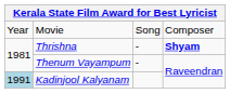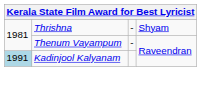 <table class="wikitable">
 <tr>
 <th colspan="4"><a href='#'>Kerala State Film Award for Best Lyricist</a></th>
 </tr>
 <tr>
-<td>Year</td>
-<td>Movie</td>
-<td>Song</td>
-<td>Composer</td>
-</tr>
-<tr>
 <td rowspan="2">1981</td>
 <td><em><a href='#'>Thrishna</a></em></td>
 <td>-</td>
-<td><strong><a href='#'>Shyam</a></strong></td>
+<td><a href='#'>Shyam</a></td>
 </tr>
 <tr>
 <td><em><a href='#'>Thenum Vayampum</a></em></td>
 <td>-</td>
 <td rowspan="2"><a href='#'>Raveendran</a></td>
 </tr>
 <tr>
 <td style="background: lightblue;">1991</td>
 <td><em><a href='#'>Kadinjool Kalyanam</a></em></td>
 <td></td>
 </tr>
 </table>
